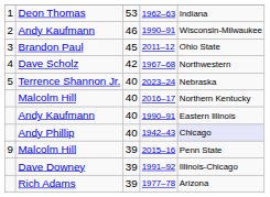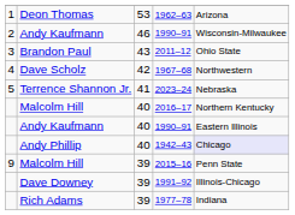 <table class="wikitable">
 <tr>
 </tr>
 <tr>
 <td>1</td>
 <td><a href='#'>Deon Thomas</a></td>
 <td>53</td>
 <td style="font-size:80%;"><a href='#'>1962–63</a></td>
-<td style="font-size:80%;">Indiana</td>
+<td style="font-size:80%;">Arizona</td>
 </tr>
 <tr>
 <td>2</td>
 <td><a href='#'>Andy Kaufmann</a></td>
 <td>46</td>
 <td style="font-size:80%;"><a href='#'>1990–91</a></td>
 <td style="font-size:80%;">Wisconsin-Milwaukee</td>
 </tr>
 <tr>
 <td>3</td>
 <td><a href='#'>Brandon Paul</a></td>
-<td>45</td>
+<td>43</td>
 <td style="font-size:80%;"><a href='#'>2011–12</a></td>
 <td style="font-size:80%;">Ohio State</td>
 </tr>
 <tr>
 <td>4</td>
 <td><a href='#'>Dave Scholz</a></td>
 <td>42</td>
 <td style="font-size:80%;"><a href='#'>1967–68</a></td>
 <td style="font-size:80%;">Northwestern</td>
 </tr>
 <tr>
 <td>5</td>
 <td><a href='#'>Terrence Shannon Jr.</a></td>
-<td>40</td>
+<td>41</td>
 <td style="font-size:80%;"><a href='#'>2023–24</a></td>
 <td style="font-size:80%;">Nebraska</td>
 </tr>
 <tr>
 <td></td>
 <td><a href='#'>Malcolm Hill</a></td>
 <td>40</td>
 <td style="font-size:80%;"><a href='#'>2016–17</a></td>
 <td style="font-size:80%;">Northern Kentucky</td>
 </tr>
 <tr>
 <td></td>
 <td><a href='#'>Andy Kaufmann</a></td>
 <td>40</td>
 <td style="font-size:80%;"><a href='#'>1990–91</a></td>
 <td style="font-size:80%;">Eastern Illinois</td>
 </tr>
 <tr>
 <td></td>
 <td><a href='#'>Andy Phillip</a></td>
 <td>40</td>
 <td style="font-size:80%;"><a href='#'>1942–43</a></td>
 <td style="background: lavender; font-size:80%;">Chicago</td>
 </tr>
 <tr>
 <td>9</td>
 <td><a href='#'>Malcolm Hill</a></td>
 <td>39</td>
 <td style="font-size:80%;"><a href='#'>2015–16</a></td>
 <td style="font-size:80%;">Penn State</td>
 </tr>
 <tr>
 <td></td>
 <td><a href='#'>Dave Downey</a></td>
 <td>39</td>
 <td style="font-size:80%;"><a href='#'>1991–92</a></td>
 <td style="font-size:80%;">Illinois-Chicago</td>
 </tr>
 <tr>
 <td></td>
 <td><a href='#'>Rich Adams</a></td>
 <td>39</td>
 <td style="font-size:80%;"><a href='#'>1977–78</a></td>
-<td style="font-size:80%;">Arizona</td>
+<td style="font-size:80%;">Indiana</td>
 </tr>
 </table>
